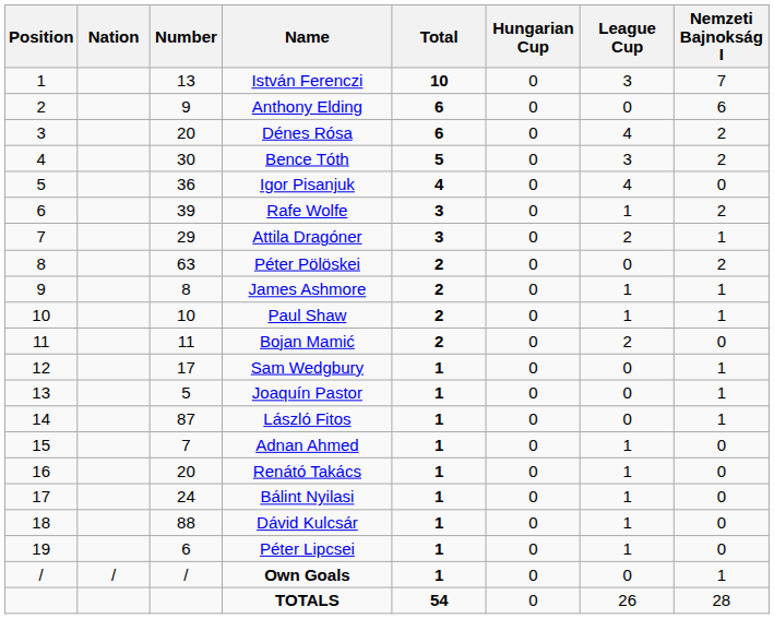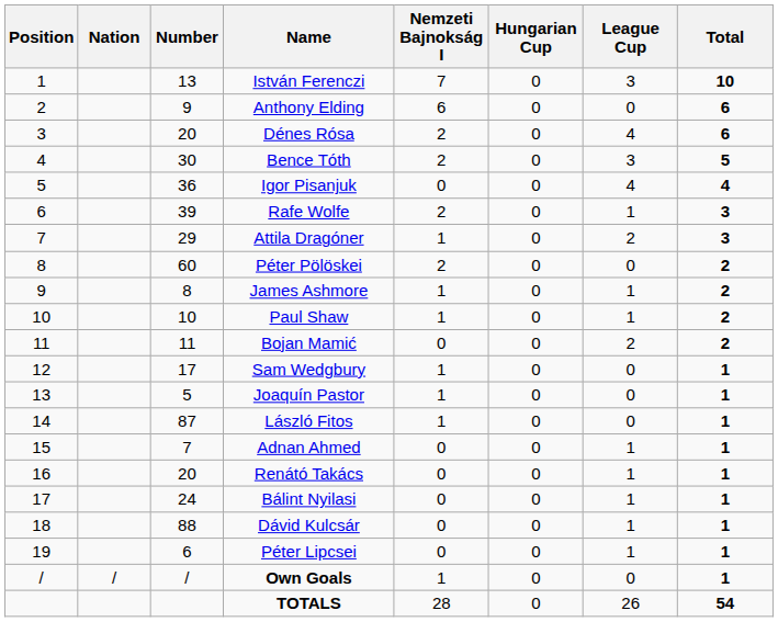 <table class="wikitable" style="font-size: 95%; text-align: center;">
 <tr>
 <th width=60>Position</th>
 <th width=60>Nation</th>
 <th width=60>Number</th>
 <th width=150>Name</th>
-<th width=80>Total</th>
+<th width=80>Nemzeti Bajnokság I</th>
 <th width=80>Hungarian Cup</th>
 <th width=80>League Cup</th>
-<th width=80>Nemzeti Bajnokság I</th>
+<th width=80>Total</th>
 </tr>
 <tr>
 <td>1</td>
 <td></td>
 <td>13</td>
 <td><a href='#'>István Ferenczi</a></td>
-<td><strong>10</strong></td>
+<td>7</td>
 <td>0</td>
 <td>3</td>
-<td>7</td>
+<td><strong>10</strong></td>
 </tr>
 <tr>
 <td>2</td>
 <td></td>
 <td>9</td>
 <td><a href='#'>Anthony Elding</a></td>
-<td><strong>6</strong></td>
+<td>6</td>
 <td>0</td>
 <td>0</td>
-<td>6</td>
+<td><strong>6</strong></td>
 </tr>
 <tr>
 <td>3</td>
 <td></td>
 <td>20</td>
 <td><a href='#'>Dénes Rósa</a></td>
-<td><strong>6</strong></td>
+<td>2</td>
 <td>0</td>
 <td>4</td>
-<td>2</td>
+<td><strong>6</strong></td>
 </tr>
 <tr>
 <td>4</td>
 <td></td>
 <td>30</td>
 <td><a href='#'>Bence Tóth</a></td>
-<td><strong>5</strong></td>
+<td>2</td>
 <td>0</td>
 <td>3</td>
-<td>2</td>
+<td><strong>5</strong></td>
 </tr>
 <tr>
 <td>5</td>
 <td></td>
 <td>36</td>
 <td><a href='#'>Igor Pisanjuk</a></td>
-<td><strong>4</strong></td>
+<td>0</td>
 <td>0</td>
 <td>4</td>
-<td>0</td>
+<td><strong>4</strong></td>
 </tr>
 <tr>
 <td>6</td>
 <td></td>
 <td>39</td>
 <td><a href='#'>Rafe Wolfe</a></td>
-<td><strong>3</strong></td>
+<td>2</td>
 <td>0</td>
 <td>1</td>
-<td>2</td>
+<td><strong>3</strong></td>
 </tr>
 <tr>
 <td>7</td>
 <td></td>
 <td>29</td>
 <td><a href='#'>Attila Dragóner</a></td>
-<td><strong>3</strong></td>
+<td>1</td>
 <td>0</td>
 <td>2</td>
-<td>1</td>
+<td><strong>3</strong></td>
 </tr>
 <tr>
 <td>8</td>
 <td></td>
-<td>63</td>
+<td>60</td>
 <td><a href='#'>Péter Pölöskei</a></td>
-<td><strong>2</strong></td>
+<td>2</td>
 <td>0</td>
 <td>0</td>
-<td>2</td>
+<td><strong>2</strong></td>
 </tr>
 <tr>
 <td>9</td>
 <td></td>
 <td>8</td>
 <td><a href='#'>James Ashmore</a></td>
-<td><strong>2</strong></td>
+<td>1</td>
 <td>0</td>
 <td>1</td>
-<td>1</td>
+<td><strong>2</strong></td>
 </tr>
 <tr>
 <td>10</td>
 <td></td>
 <td>10</td>
 <td><a href='#'>Paul Shaw</a></td>
-<td><strong>2</strong></td>
+<td>1</td>
 <td>0</td>
 <td>1</td>
-<td>1</td>
+<td><strong>2</strong></td>
 </tr>
 <tr>
 <td>11</td>
 <td></td>
 <td>11</td>
 <td><a href='#'>Bojan Mamić</a></td>
-<td><strong>2</strong></td>
+<td>0</td>
 <td>0</td>
 <td>2</td>
-<td>0</td>
+<td><strong>2</strong></td>
 </tr>
 <tr>
 <td>12</td>
 <td></td>
 <td>17</td>
 <td><a href='#'>Sam Wedgbury</a></td>
-<td><strong>1</strong></td>
+<td>1</td>
 <td>0</td>
 <td>0</td>
-<td>1</td>
+<td><strong>1</strong></td>
 </tr>
 <tr>
 <td>13</td>
 <td></td>
 <td>5</td>
 <td><a href='#'>Joaquín Pastor</a></td>
-<td><strong>1</strong></td>
+<td>1</td>
 <td>0</td>
 <td>0</td>
-<td>1</td>
+<td><strong>1</strong></td>
 </tr>
 <tr>
 <td>14</td>
 <td></td>
 <td>87</td>
 <td><a href='#'>László Fitos</a></td>
-<td><strong>1</strong></td>
+<td>1</td>
 <td>0</td>
 <td>0</td>
-<td>1</td>
+<td><strong>1</strong></td>
 </tr>
 <tr>
 <td>15</td>
 <td></td>
 <td>7</td>
 <td><a href='#'>Adnan Ahmed</a></td>
-<td><strong>1</strong></td>
+<td>0</td>
 <td>0</td>
 <td>1</td>
-<td>0</td>
+<td><strong>1</strong></td>
 </tr>
 <tr>
 <td>16</td>
 <td></td>
 <td>20</td>
 <td><a href='#'>Renátó Takács</a></td>
-<td><strong>1</strong></td>
+<td>0</td>
 <td>0</td>
 <td>1</td>
-<td>0</td>
+<td><strong>1</strong></td>
 </tr>
 <tr>
 <td>17</td>
 <td></td>
 <td>24</td>
 <td><a href='#'>Bálint Nyilasi</a></td>
-<td><strong>1</strong></td>
+<td>0</td>
 <td>0</td>
 <td>1</td>
-<td>0</td>
+<td><strong>1</strong></td>
 </tr>
 <tr>
 <td>18</td>
 <td></td>
 <td>88</td>
 <td><a href='#'>Dávid Kulcsár</a></td>
-<td><strong>1</strong></td>
+<td>0</td>
 <td>0</td>
 <td>1</td>
-<td>0</td>
+<td><strong>1</strong></td>
 </tr>
 <tr>
 <td>19</td>
 <td></td>
 <td>6</td>
 <td><a href='#'>Péter Lipcsei</a></td>
-<td><strong>1</strong></td>
+<td>0</td>
 <td>0</td>
 <td>1</td>
-<td>0</td>
+<td><strong>1</strong></td>
 </tr>
 <tr>
 <td>/</td>
 <td>/</td>
 <td>/</td>
 <td><strong>Own Goals</strong></td>
-<td><strong>1</strong></td>
+<td>1</td>
 <td>0</td>
 <td>0</td>
-<td>1</td>
+<td><strong>1</strong></td>
 </tr>
 <tr>
 <td></td>
 <td></td>
 <td></td>
 <td><strong>TOTALS</strong></td>
-<td><strong>54</strong></td>
+<td>28</td>
 <td>0</td>
 <td>26</td>
-<td>28</td>
+<td><strong>54</strong></td>
 </tr>
 </table>
